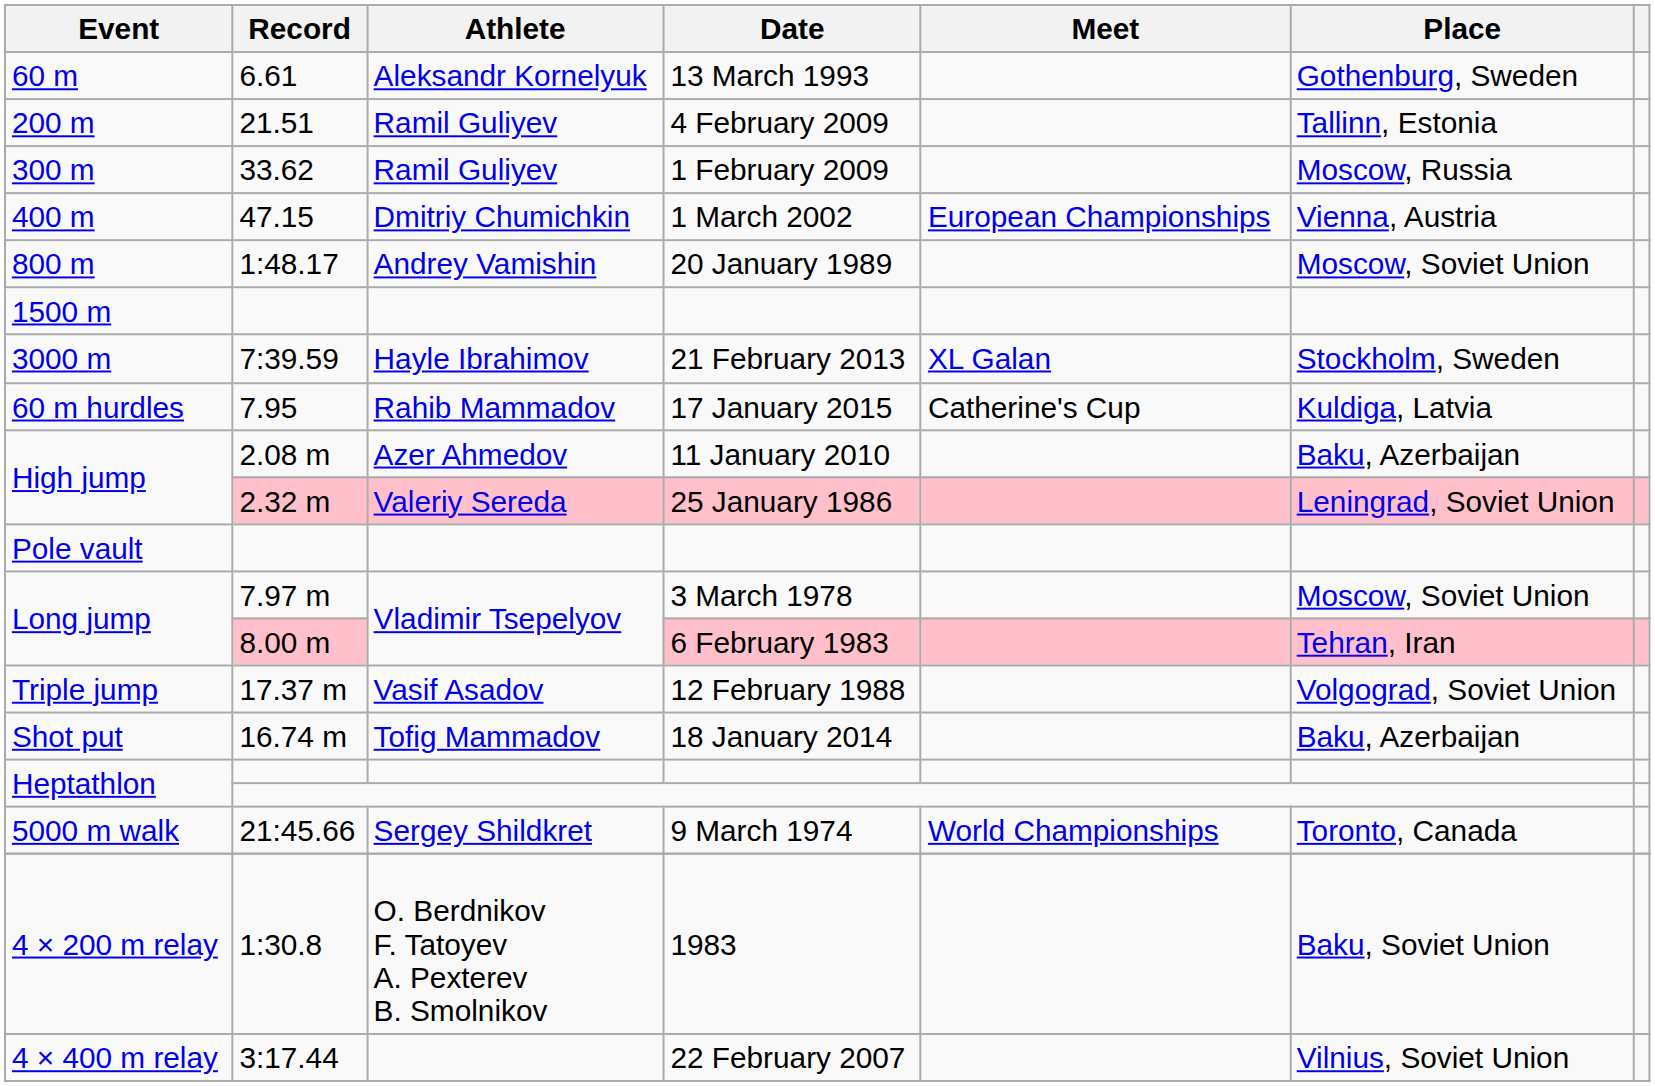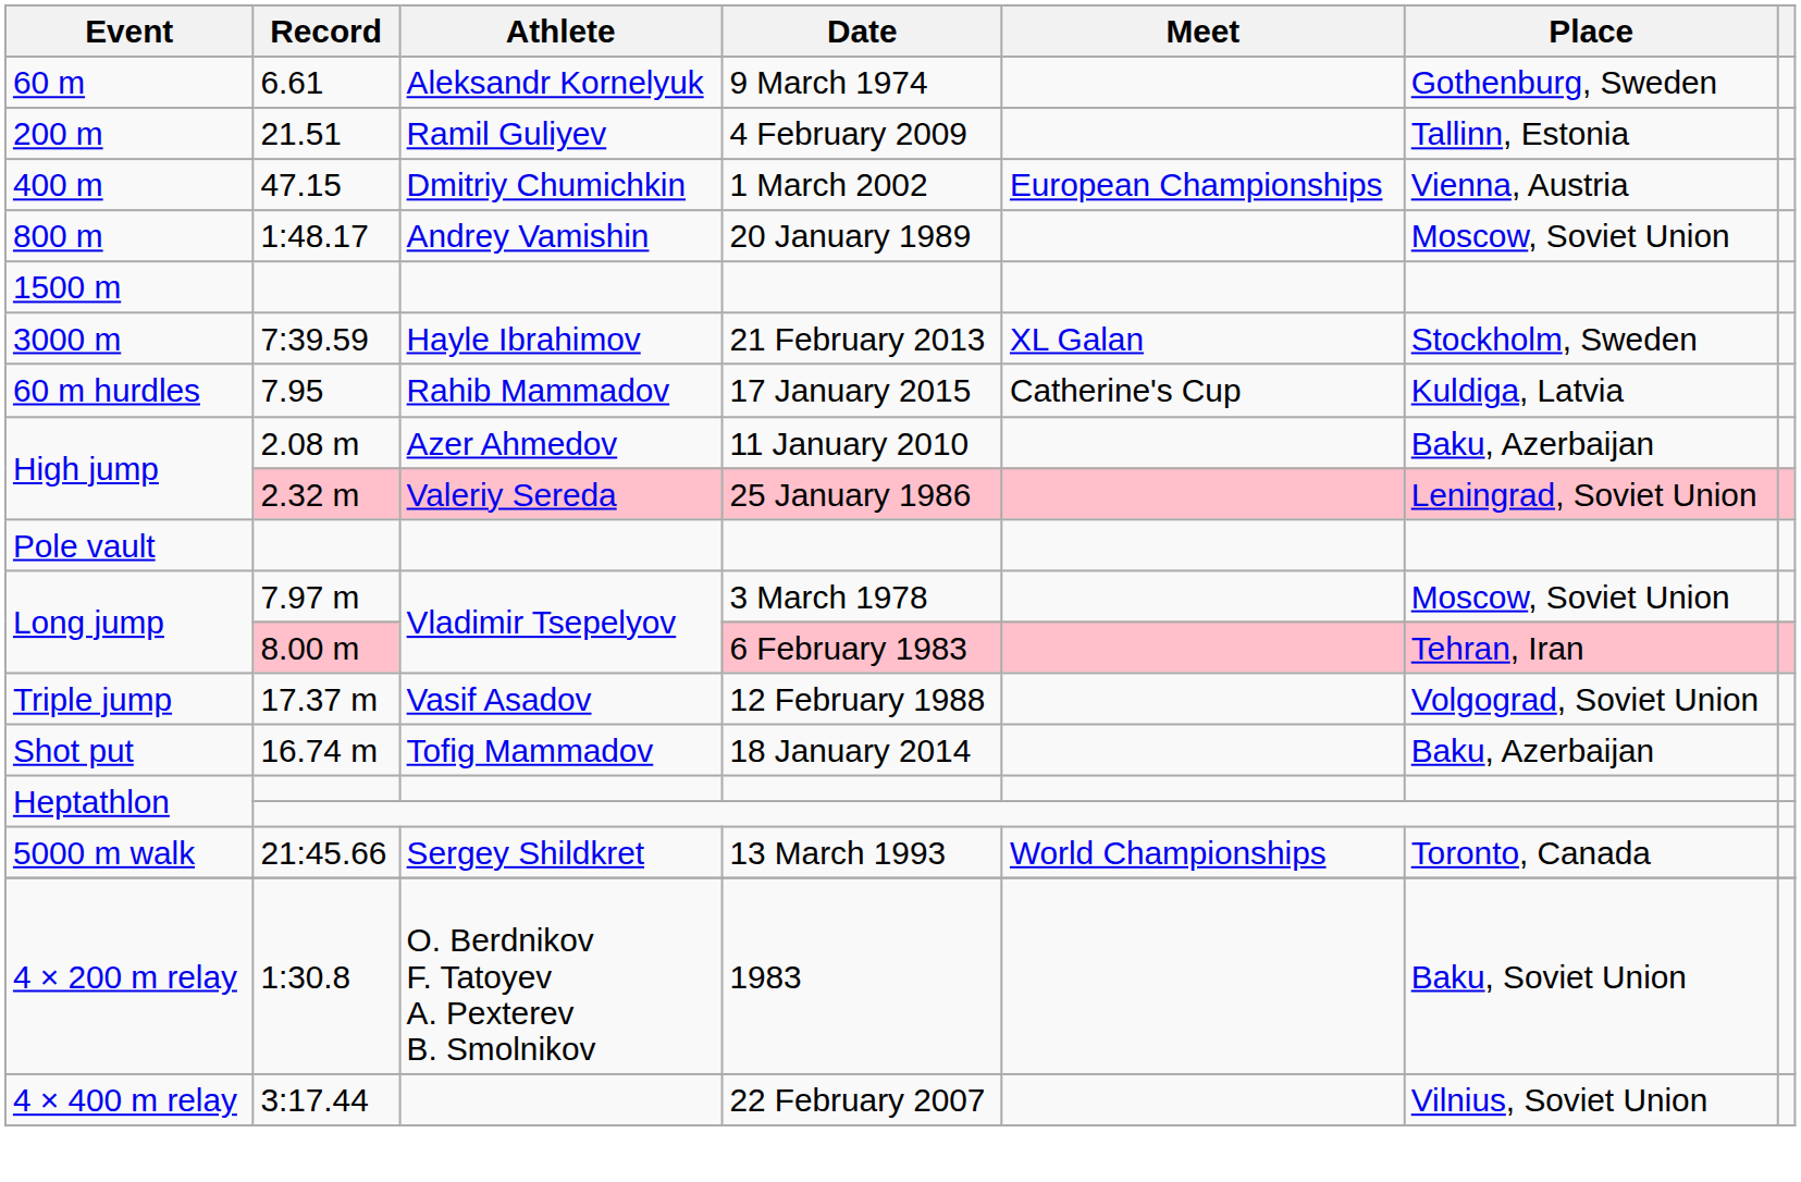 <table class="wikitable" style="font-size:95%; width: 95%;">
 <tr>
 <th>Event</th>
 <th>Record</th>
 <th>Athlete</th>
 <th>Date</th>
 <th>Meet</th>
 <th>Place</th>
 <th></th>
 </tr>
 <tr>
 <td><a href='#'>60 m</a></td>
 <td>6.61</td>
 <td><a href='#'>Aleksandr Kornelyuk</a></td>
-<td>13 March 1993</td>
+<td>9 March 1974</td>
 <td></td>
 <td><a href='#'>Gothenburg</a>, Sweden</td>
 <td></td>
 </tr>
 <tr>
 <td><a href='#'>200 m</a></td>
 <td>21.51</td>
 <td><a href='#'>Ramil Guliyev</a></td>
 <td>4 February 2009</td>
 <td></td>
 <td><a href='#'>Tallinn</a>, Estonia</td>
-<td></td>
-</tr>
-<tr>
-<td><a href='#'>300 m</a></td>
-<td>33.62</td>
-<td><a href='#'>Ramil Guliyev</a></td>
-<td>1 February 2009</td>
-<td></td>
-<td><a href='#'>Moscow</a>, Russia</td>
 <td></td>
 </tr>
 <tr>
 <td><a href='#'>400 m</a></td>
 <td>47.15</td>
 <td><a href='#'>Dmitriy Chumichkin</a></td>
 <td>1 March 2002</td>
 <td><a href='#'>European Championships</a></td>
 <td><a href='#'>Vienna</a>, Austria</td>
 <td></td>
 </tr>
 <tr>
 <td><a href='#'>800 m</a></td>
 <td>1:48.17</td>
 <td><a href='#'>Andrey Vamishin</a></td>
 <td>20 January 1989</td>
 <td></td>
 <td><a href='#'>Moscow</a>, Soviet Union</td>
 <td></td>
 </tr>
 <tr>
 <td><a href='#'>1500 m</a></td>
 <td></td>
 <td></td>
 <td></td>
 <td></td>
 <td></td>
 <td></td>
 </tr>
 <tr>
 <td><a href='#'>3000 m</a></td>
 <td>7:39.59</td>
 <td><a href='#'>Hayle Ibrahimov</a></td>
 <td>21 February 2013</td>
 <td><a href='#'>XL Galan</a></td>
 <td><a href='#'>Stockholm</a>, Sweden</td>
 <td></td>
 </tr>
 <tr>
 <td><a href='#'>60 m hurdles</a></td>
 <td>7.95</td>
 <td><a href='#'>Rahib Mammadov</a></td>
 <td>17 January 2015</td>
 <td>Catherine's Cup</td>
 <td><a href='#'>Kuldiga</a>, Latvia</td>
 <td></td>
 </tr>
 <tr>
 <td rowspan=2><a href='#'>High jump</a></td>
 <td>2.08 m</td>
 <td><a href='#'>Azer Ahmedov</a></td>
 <td>11 January 2010</td>
 <td></td>
 <td><a href='#'>Baku</a>, Azerbaijan</td>
 <td></td>
 </tr>
 <tr style="background:pink">
 <td>2.32 m</td>
 <td><a href='#'>Valeriy Sereda</a></td>
 <td>25 January 1986</td>
 <td></td>
 <td><a href='#'>Leningrad</a>, Soviet Union</td>
 <td></td>
 </tr>
 <tr>
 <td><a href='#'>Pole vault</a></td>
 <td></td>
 <td></td>
 <td></td>
 <td></td>
 <td></td>
 <td></td>
 </tr>
 <tr>
 <td rowspan=2><a href='#'>Long jump</a></td>
 <td>7.97 m</td>
 <td rowspan=2><a href='#'>Vladimir Tsepelyov</a></td>
 <td>3 March 1978</td>
 <td></td>
 <td><a href='#'>Moscow</a>, Soviet Union</td>
 <td></td>
 </tr>
 <tr style="background:pink">
 <td>8.00 m</td>
 <td>6 February 1983</td>
 <td></td>
 <td><a href='#'>Tehran</a>, Iran</td>
 <td></td>
 </tr>
 <tr>
 <td><a href='#'>Triple jump</a></td>
 <td>17.37 m</td>
 <td><a href='#'>Vasif Asadov</a></td>
 <td>12 February 1988</td>
 <td></td>
 <td><a href='#'>Volgograd</a>, Soviet Union</td>
 <td></td>
 </tr>
 <tr>
 <td><a href='#'>Shot put</a></td>
 <td>16.74 m</td>
 <td><a href='#'>Tofig Mammadov</a></td>
 <td>18 January 2014</td>
 <td></td>
 <td><a href='#'>Baku</a>, Azerbaijan</td>
 <td></td>
 </tr>
 <tr>
 <td rowspan=2><a href='#'>Heptathlon</a></td>
 <td></td>
 <td></td>
 <td></td>
 <td></td>
 <td></td>
 <td></td>
 </tr>
 <tr>
 <td colspan=5></td>
 <td></td>
 </tr>
 <tr>
 <td><a href='#'>5000 m walk</a></td>
 <td>21:45.66</td>
 <td><a href='#'>Sergey Shildkret</a></td>
-<td>9 March 1974</td>
+<td>13 March 1993</td>
 <td><a href='#'>World Championships</a></td>
 <td><a href='#'>Toronto</a>, Canada</td>
 <td></td>
 </tr>
 <tr>
 </tr>
 <tr>
 <td><a href='#'>4 × 200 m relay</a></td>
 <td>1:30.8 </td>
 <td><br>O. Berdnikov<br>F. Tatoyev<br>A. Pexterev<br>B. Smolnikov</td>
 <td>1983</td>
 <td></td>
 <td><a href='#'>Baku</a>, Soviet Union</td>
 <td></td>
 </tr>
 <tr>
 <td><a href='#'>4 × 400 m relay</a></td>
 <td>3:17.44</td>
 <td></td>
 <td>22 February 2007</td>
 <td></td>
 <td><a href='#'>Vilnius</a>, Soviet Union</td>
 <td></td>
 </tr>
 </table>
